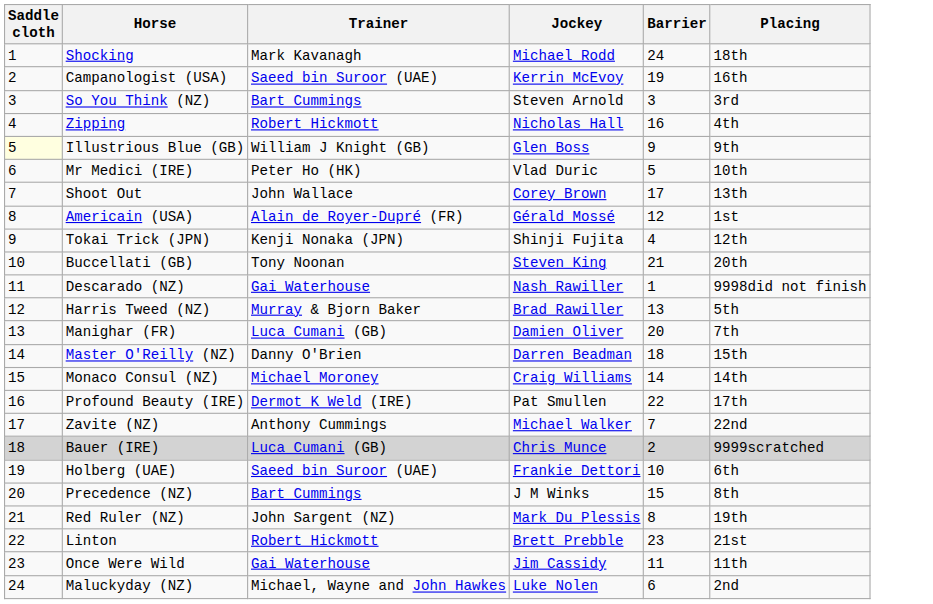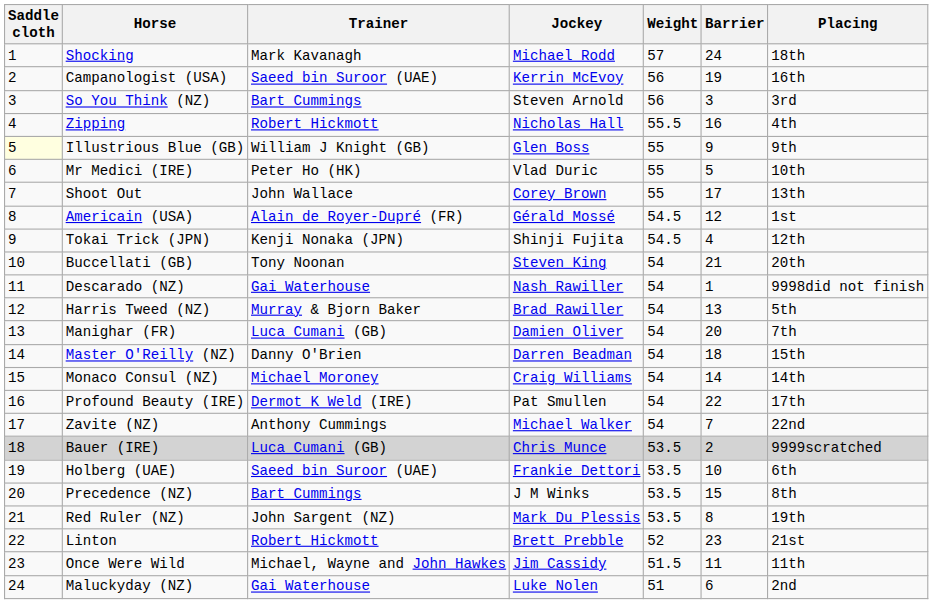 <table class="wikitable sortable">
 <tr>
 <th>Saddle<br>cloth</th>
 <th>Horse</th>
 <th>Trainer</th>
 <th>Jockey</th>
+<th>Weight</th>
 <th>Barrier</th>
 <th>Placing</th>
 </tr>
 <tr>
 <td>1</td>
 <td><a href='#'>Shocking</a></td>
 <td>Mark Kavanagh</td>
 <td><a href='#'>Michael Rodd</a></td>
+<td>57</td>
 <td>24</td>
 <td>18th</td>
 </tr>
 <tr>
 <td>2</td>
 <td>Campanologist (USA)</td>
 <td><a href='#'>Saeed bin Suroor</a> (UAE)</td>
 <td><a href='#'>Kerrin McEvoy</a></td>
+<td>56</td>
 <td>19</td>
 <td>16th</td>
 </tr>
 <tr>
 <td>3</td>
 <td><a href='#'>So You Think</a> (NZ)</td>
 <td><a href='#'>Bart Cummings</a></td>
 <td>Steven Arnold</td>
+<td>56</td>
 <td>3</td>
 <td>3rd</td>
 </tr>
 <tr>
 <td>4</td>
 <td><a href='#'>Zipping</a></td>
 <td><a href='#'>Robert Hickmott</a></td>
 <td><a href='#'>Nicholas Hall</a></td>
+<td>55.5</td>
 <td>16</td>
 <td>4th</td>
 </tr>
 <tr>
 <td style="background: lightyellow;">5</td>
 <td>Illustrious Blue (GB)</td>
 <td>William J Knight (GB)</td>
 <td><a href='#'>Glen Boss</a></td>
+<td>55</td>
 <td>9</td>
 <td>9th</td>
 </tr>
 <tr>
 <td>6</td>
 <td>Mr Medici (IRE)</td>
 <td>Peter Ho (HK)</td>
 <td>Vlad Duric</td>
+<td>55</td>
 <td>5</td>
 <td>10th</td>
 </tr>
 <tr>
 <td>7</td>
 <td>Shoot Out</td>
 <td>John Wallace</td>
 <td><a href='#'>Corey Brown</a></td>
+<td>55</td>
 <td>17</td>
 <td>13th</td>
 </tr>
 <tr>
 <td>8</td>
 <td><a href='#'>Americain</a> (USA)</td>
 <td><a href='#'>Alain de Royer-Dupré</a> (FR)</td>
 <td><a href='#'>Gérald Mossé</a></td>
+<td>54.5</td>
 <td>12</td>
 <td>1st</td>
 </tr>
 <tr>
 <td>9</td>
 <td>Tokai Trick (JPN)</td>
 <td>Kenji Nonaka (JPN)</td>
 <td>Shinji Fujita</td>
+<td>54.5</td>
 <td>4</td>
 <td>12th</td>
 </tr>
 <tr>
 <td>10</td>
 <td>Buccellati (GB)</td>
 <td>Tony Noonan</td>
 <td><a href='#'>Steven King</a></td>
+<td>54</td>
 <td>21</td>
 <td>20th</td>
 </tr>
 <tr>
 <td>11</td>
 <td>Descarado (NZ)</td>
 <td><a href='#'>Gai Waterhouse</a></td>
 <td><a href='#'>Nash Rawiller</a></td>
+<td>54</td>
 <td>1</td>
 <td><span>9998</span>did not finish</td>
 </tr>
 <tr>
 <td>12</td>
 <td>Harris Tweed (NZ)</td>
 <td><a href='#'>Murray</a> & Bjorn Baker</td>
 <td><a href='#'>Brad Rawiller</a></td>
+<td>54</td>
 <td>13</td>
 <td>5th</td>
 </tr>
 <tr>
 <td>13</td>
 <td>Manighar (FR)</td>
 <td><a href='#'>Luca Cumani</a> (GB)</td>
 <td><a href='#'>Damien Oliver</a></td>
+<td>54</td>
 <td>20</td>
 <td>7th</td>
 </tr>
 <tr>
 <td>14</td>
 <td><a href='#'>Master O'Reilly</a> (NZ)</td>
 <td>Danny O'Brien</td>
 <td><a href='#'>Darren Beadman</a></td>
+<td>54</td>
 <td>18</td>
 <td>15th</td>
 </tr>
 <tr>
 <td>15</td>
 <td>Monaco Consul (NZ)</td>
 <td><a href='#'>Michael Moroney</a></td>
 <td><a href='#'>Craig Williams</a></td>
+<td>54</td>
 <td>14</td>
 <td>14th</td>
 </tr>
 <tr>
 <td>16</td>
 <td>Profound Beauty (IRE)</td>
 <td><a href='#'>Dermot K Weld</a> (IRE)</td>
 <td>Pat Smullen</td>
+<td>54</td>
 <td>22</td>
 <td>17th</td>
 </tr>
 <tr>
 <td>17</td>
 <td>Zavite (NZ)</td>
 <td>Anthony Cummings</td>
 <td><a href='#'>Michael Walker</a></td>
+<td>54</td>
 <td>7</td>
 <td>22nd</td>
 </tr>
 <tr style="background:lightgrey; color:black;" |>
 <td>18</td>
 <td>Bauer (IRE)</td>
 <td><a href='#'>Luca Cumani</a> (GB)</td>
 <td><a href='#'>Chris Munce</a></td>
+<td>53.5</td>
 <td>2</td>
 <td><span>9999</span>scratched</td>
 </tr>
 <tr>
 <td>19</td>
 <td>Holberg (UAE)</td>
 <td><a href='#'>Saeed bin Suroor</a> (UAE)</td>
 <td><a href='#'>Frankie Dettori</a></td>
+<td>53.5</td>
 <td>10</td>
 <td>6th</td>
 </tr>
 <tr>
 <td>20</td>
 <td>Precedence (NZ)</td>
 <td><a href='#'>Bart Cummings</a></td>
 <td>J M Winks</td>
+<td>53.5</td>
 <td>15</td>
 <td>8th</td>
 </tr>
 <tr>
 <td>21</td>
 <td>Red Ruler (NZ)</td>
 <td>John Sargent (NZ)</td>
 <td><a href='#'>Mark Du Plessis</a></td>
+<td>53.5</td>
 <td>8</td>
 <td>19th</td>
 </tr>
 <tr>
 <td>22</td>
 <td>Linton</td>
 <td><a href='#'>Robert Hickmott</a></td>
 <td><a href='#'>Brett Prebble</a></td>
+<td>52</td>
 <td>23</td>
 <td>21st</td>
 </tr>
 <tr>
 <td>23</td>
 <td>Once Were Wild</td>
-<td><a href='#'>Gai Waterhouse</a></td>
+<td>Michael, Wayne and <a href='#'> John Hawkes</a></td>
 <td><a href='#'>Jim Cassidy</a></td>
+<td>51.5</td>
 <td>11</td>
 <td>11th</td>
 </tr>
 <tr>
 <td>24</td>
 <td>Maluckyday (NZ)</td>
-<td>Michael, Wayne and <a href='#'> John Hawkes</a></td>
+<td><a href='#'>Gai Waterhouse</a></td>
 <td><a href='#'>Luke Nolen</a></td>
+<td>51</td>
 <td>6</td>
 <td>2nd</td>
 </tr>
 </table>
